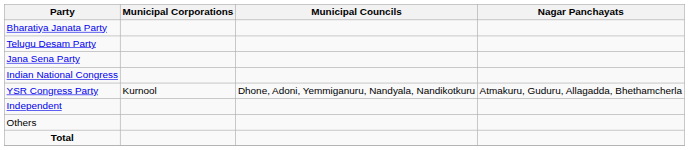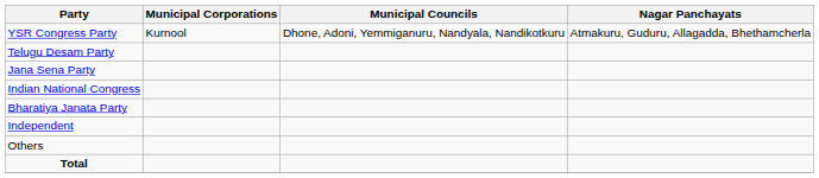 <table class="wikitable sortable">
 <tr>
 <th><strong>Party</strong></th>
 <th>Municipal Corporations</th>
 <th>Municipal Councils</th>
 <th>Nagar Panchayats</th>
 </tr>
 <tr>
-<td><a href='#'>Bharatiya Janata Party</a></td>
-<td></td>
-<td></td>
-<td></td>
+<td><a href='#'>YSR Congress Party</a></td>
+<td>Kurnool</td>
+<td>Dhone, Adoni, Yemmiganuru, Nandyala, Nandikotkuru</td>
+<td>Atmakuru, Guduru, Allagadda, Bhethamcherla</td>
 </tr>
 <tr>
 <td><a href='#'>Telugu Desam Party</a></td>
 <td></td>
 <td></td>
 <td></td>
 </tr>
 <tr>
 <td><a href='#'>Jana Sena Party</a></td>
 <td></td>
 <td></td>
 <td></td>
 </tr>
 <tr>
 <td><a href='#'>Indian National Congress</a></td>
 <td></td>
 <td></td>
 <td></td>
 </tr>
 <tr>
-<td><a href='#'>YSR Congress Party</a></td>
-<td>Kurnool</td>
-<td>Dhone, Adoni, Yemmiganuru, Nandyala, Nandikotkuru</td>
-<td>Atmakuru, Guduru, Allagadda, Bhethamcherla</td>
+<td><a href='#'>Bharatiya Janata Party</a></td>
+<td></td>
+<td></td>
+<td></td>
 </tr>
 <tr>
 <td><a href='#'>Independent</a></td>
 <td></td>
 <td></td>
 <td></td>
 </tr>
 <tr>
 <td>Others</td>
 <td></td>
 <td></td>
 <td></td>
 </tr>
 <tr>
 <td colspan="1" align="center"><strong>Total</strong></td>
 <td></td>
 <td></td>
 <td></td>
 </tr>
 <tr>
 </tr>
 </table>
